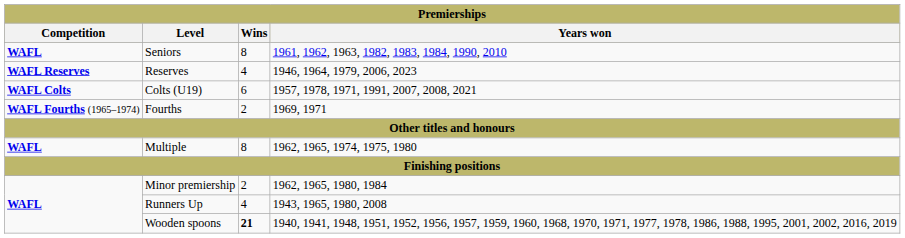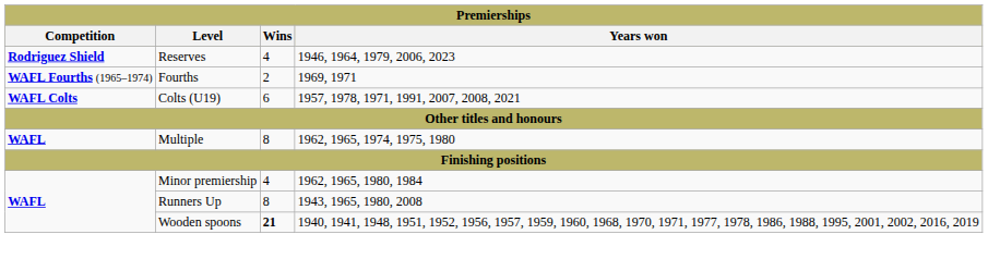 <table class="wikitable">
 <tr>
 <td colspan="4" style="background:#bdb76b;" align="center"><strong>Premierships</strong></td>
 </tr>
 <tr style="background:#bdb76b;">
 <th>Competition</th>
 <th>Level</th>
 <th>Wins</th>
 <th>Years won</th>
 </tr>
 <tr>
-<td><strong><a href='#'>WAFL</a></strong></td>
-<td>Seniors</td>
-<td>8</td>
-<td><a href='#'>1961</a>, <a href='#'>1962</a>, 1963, <a href='#'>1982</a>, <a href='#'>1983</a>, <a href='#'>1984</a>, <a href='#'>1990</a>, <a href='#'>2010</a></td>
-</tr>
-<tr>
-<td><strong><a href='#'>WAFL Reserves</a></strong></td>
+<td><strong><a href='#'>Rodriguez Shield</a></strong></td>
 <td>Reserves</td>
 <td>4</td>
 <td>1946, 1964, 1979, 2006, 2023</td>
+</tr>
+<tr>
+<td><strong><a href='#'>WAFL Fourths</a></strong> <small>(1965–1974)</small></td>
+<td>Fourths</td>
+<td>2</td>
+<td>1969, 1971</td>
 </tr>
 <tr>
 <td><strong><a href='#'>WAFL Colts</a></strong></td>
 <td>Colts (U19)</td>
 <td>6</td>
 <td>1957, 1978, 1971, 1991, 2007, 2008, 2021</td>
-</tr>
-<tr>
-<td><strong><a href='#'>WAFL Fourths</a></strong> <small>(1965–1974)</small></td>
-<td>Fourths</td>
-<td>2</td>
-<td>1969, 1971</td>
 </tr>
 <tr>
 <td colspan="4" style="background:#bdb76b;" align="center"><strong>Other titles and honours</strong></td>
 </tr>
 <tr>
 <td><strong><a href='#'>WAFL</a></strong></td>
 <td>Multiple</td>
 <td>8</td>
 <td>1962, 1965, 1974, 1975, 1980</td>
 </tr>
 <tr>
 <td colspan="4" style="background:#bdb76b;" align="center"><strong>Finishing positions</strong></td>
 </tr>
 <tr>
 <td rowspan=3 scope="row" style="text-align: left"><strong><a href='#'>WAFL</a></strong></td>
 <td>Minor premiership</td>
-<td>2</td>
+<td>4</td>
 <td>1962, 1965, 1980, 1984</td>
 </tr>
 <tr>
 <td>Runners Up</td>
-<td>4</td>
+<td>8</td>
 <td>1943, 1965, 1980, 2008</td>
 </tr>
 <tr>
 <td>Wooden spoons</td>
 <td><strong>21</strong></td>
 <td>1940, 1941, 1948, 1951, 1952, 1956, 1957, 1959, 1960, 1968, 1970, 1971, 1977, 1978, 1986, 1988, 1995, 2001, 2002, 2016, 2019</td>
 </tr>
 </table>
